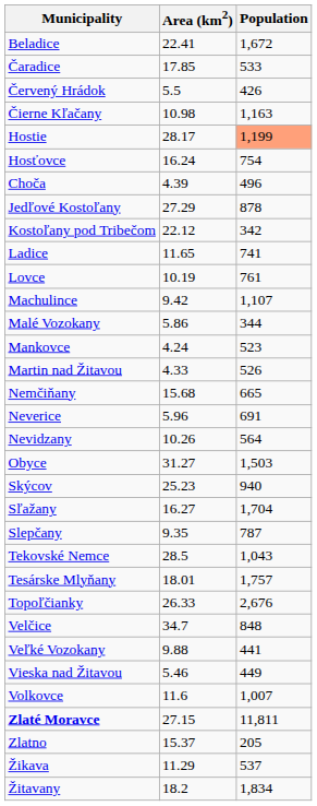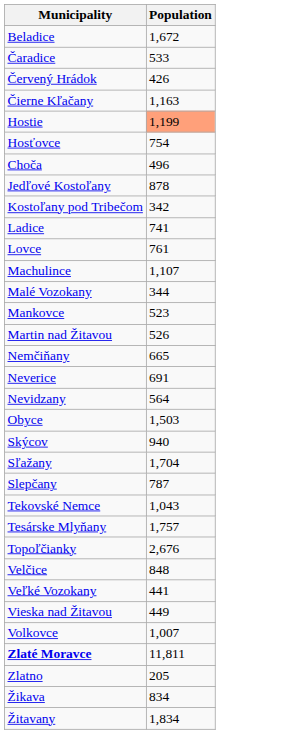 <table class="wikitable sortable">
 <tr>
 <th>Municipality</th>
-<th>Area (km<sup>2</sup>)</th>
 <th>Population</th>
 </tr>
 <tr>
 <td><a href='#'>Beladice</a></td>
-<td>22.41</td>
 <td>1,672</td>
 </tr>
 <tr>
 <td><a href='#'>Čaradice</a></td>
-<td>17.85</td>
 <td>533</td>
 </tr>
 <tr>
 <td><a href='#'>Červený Hrádok</a></td>
-<td>5.5</td>
 <td>426</td>
 </tr>
 <tr>
 <td><a href='#'>Čierne Kľačany</a></td>
-<td>10.98</td>
 <td>1,163</td>
 </tr>
 <tr>
 <td><a href='#'>Hostie</a></td>
-<td>28.17</td>
 <td style="background: lightsalmon;">1,199</td>
 </tr>
 <tr>
 <td><a href='#'>Hosťovce</a></td>
-<td>16.24</td>
 <td>754</td>
 </tr>
 <tr>
 <td><a href='#'>Choča</a></td>
-<td>4.39</td>
 <td>496</td>
 </tr>
 <tr>
 <td><a href='#'>Jedľové Kostoľany</a></td>
-<td>27.29</td>
 <td>878</td>
 </tr>
 <tr>
 <td><a href='#'>Kostoľany pod Tribečom</a></td>
-<td>22.12</td>
 <td>342</td>
 </tr>
 <tr>
 <td><a href='#'>Ladice</a></td>
-<td>11.65</td>
 <td>741</td>
 </tr>
 <tr>
 <td><a href='#'>Lovce</a></td>
-<td>10.19</td>
 <td>761</td>
 </tr>
 <tr>
 <td><a href='#'>Machulince</a></td>
-<td>9.42</td>
 <td>1,107</td>
 </tr>
 <tr>
 <td><a href='#'>Malé Vozokany</a></td>
-<td>5.86</td>
 <td>344</td>
 </tr>
 <tr>
 <td><a href='#'>Mankovce</a></td>
-<td>4.24</td>
 <td>523</td>
 </tr>
 <tr>
 <td><a href='#'>Martin nad Žitavou</a></td>
-<td>4.33</td>
 <td>526</td>
 </tr>
 <tr>
 <td><a href='#'>Nemčiňany</a></td>
-<td>15.68</td>
 <td>665</td>
 </tr>
 <tr>
 <td><a href='#'>Neverice</a></td>
-<td>5.96</td>
 <td>691</td>
 </tr>
 <tr>
 <td><a href='#'>Nevidzany</a></td>
-<td>10.26</td>
 <td>564</td>
 </tr>
 <tr>
 <td><a href='#'>Obyce</a></td>
-<td>31.27</td>
 <td>1,503</td>
 </tr>
 <tr>
 <td><a href='#'>Skýcov</a></td>
-<td>25.23</td>
 <td>940</td>
 </tr>
 <tr>
 <td><a href='#'>Sľažany</a></td>
-<td>16.27</td>
 <td>1,704</td>
 </tr>
 <tr>
 <td><a href='#'>Slepčany</a></td>
-<td>9.35</td>
 <td>787</td>
 </tr>
 <tr>
 <td><a href='#'>Tekovské Nemce</a></td>
-<td>28.5</td>
 <td>1,043</td>
 </tr>
 <tr>
 <td><a href='#'>Tesárske Mlyňany</a></td>
-<td>18.01</td>
 <td>1,757</td>
 </tr>
 <tr>
 <td><a href='#'>Topoľčianky</a></td>
-<td>26.33</td>
 <td>2,676</td>
 </tr>
 <tr>
 <td><a href='#'>Velčice</a></td>
-<td>34.7</td>
 <td>848</td>
 </tr>
 <tr>
 <td><a href='#'>Veľké Vozokany</a></td>
-<td>9.88</td>
 <td>441</td>
 </tr>
 <tr>
 <td><a href='#'>Vieska nad Žitavou</a></td>
-<td>5.46</td>
 <td>449</td>
 </tr>
 <tr>
 <td><a href='#'>Volkovce</a></td>
-<td>11.6</td>
 <td>1,007</td>
 </tr>
 <tr>
 <td><strong><a href='#'>Zlaté Moravce</a></strong></td>
-<td>27.15</td>
 <td>11,811</td>
 </tr>
 <tr>
 <td><a href='#'>Zlatno</a></td>
-<td>15.37</td>
 <td>205</td>
 </tr>
 <tr>
 <td><a href='#'>Žikava</a></td>
-<td>11.29</td>
-<td>537</td>
+<td>834</td>
 </tr>
 <tr>
 <td><a href='#'>Žitavany</a></td>
-<td>18.2</td>
 <td>1,834</td>
 </tr>
 </table>
